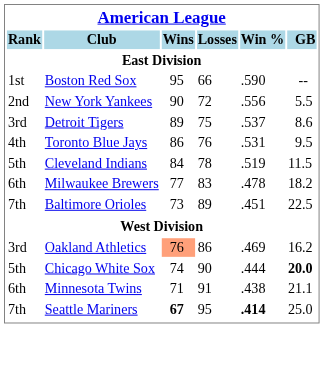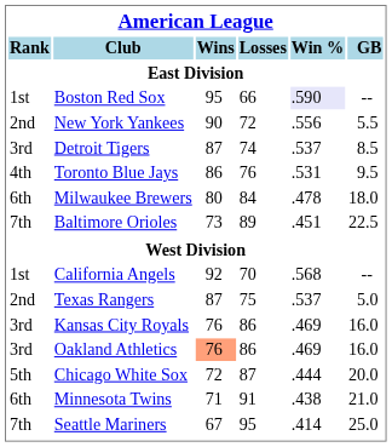 <table cellpadding="1" style="width:auto;font-size: 90%; border: 1px solid gray;">
 <tr align="center" style="font-size: larger;">
 <th colspan=6><a href='#'>American League</a></th>
 </tr>
 <tr style="background:lightblue;">
 <th>Rank</th>
 <th>Club</th>
 <th>Wins</th>
 <th>Losses</th>
 <th>Win %</th>
 <th>  GB</th>
 </tr>
 <tr align="center" style="vertical-align: middle;">
 <th colspan=6>East Division</th>
 </tr>
 <tr>
 <td>1st</td>
 <td><a href='#'>Boston Red Sox</a></td>
 <td>  95</td>
 <td>66</td>
-<td>.590</td>
+<td style="background: lavender;">.590</td>
 <td>   --</td>
 </tr>
 <tr>
 <td>2nd</td>
 <td><a href='#'>New York Yankees</a></td>
 <td>  90</td>
 <td>72</td>
 <td>.556</td>
 <td>  5.5</td>
 </tr>
 <tr>
 <td>3rd</td>
 <td><a href='#'>Detroit Tigers</a></td>
-<td>  89</td>
-<td>75</td>
+<td>  87</td>
+<td>74</td>
 <td>.537</td>
-<td>  8.6</td>
+<td>  8.5</td>
 </tr>
 <tr>
 <td>4th</td>
 <td><a href='#'>Toronto Blue Jays</a></td>
 <td>  86</td>
 <td>76</td>
 <td>.531</td>
 <td>  9.5</td>
 </tr>
 <tr>
-<td>5th</td>
-<td><a href='#'>Cleveland Indians</a></td>
-<td>  84</td>
-<td>78</td>
-<td>.519</td>
-<td>11.5</td>
-</tr>
-<tr>
 <td>6th</td>
 <td><a href='#'>Milwaukee Brewers</a></td>
-<td>  77</td>
-<td>83</td>
+<td>  80</td>
+<td>84</td>
 <td>.478</td>
-<td>18.2</td>
+<td>18.0</td>
 </tr>
 <tr>
 <td>7th</td>
 <td><a href='#'>Baltimore Orioles</a></td>
 <td>  73</td>
 <td>89</td>
 <td>.451</td>
 <td>22.5</td>
 </tr>
 <tr>
 </tr>
 <tr align="center" style="vertical-align: middle;">
 <th colspan=6>West Division</th>
 </tr>
 <tr>
+<td>1st</td>
+<td><a href='#'>California Angels</a></td>
+<td>  92</td>
+<td>70</td>
+<td>.568</td>
+<td>   --</td>
+</tr>
+<tr>
+<td>2nd</td>
+<td><a href='#'>Texas Rangers</a></td>
+<td>  87</td>
+<td>75</td>
+<td>.537</td>
+<td>  5.0</td>
+</tr>
+<tr>
+<td>3rd</td>
+<td><a href='#'>Kansas City Royals</a></td>
+<td>  76</td>
+<td>86</td>
+<td>.469</td>
+<td>16.0</td>
+</tr>
+<tr>
 <td>3rd</td>
 <td><a href='#'>Oakland Athletics</a></td>
 <td style="background: lightsalmon;">  76</td>
 <td>86</td>
 <td>.469</td>
-<td>16.2</td>
+<td>16.0</td>
 </tr>
 <tr>
 <td>5th</td>
 <td><a href='#'>Chicago White Sox</a></td>
-<td>  74</td>
-<td>90</td>
+<td>  72</td>
+<td>87</td>
 <td>.444</td>
-<td><strong>20.0</strong></td>
+<td>20.0</td>
 </tr>
 <tr>
 <td>6th</td>
 <td><a href='#'>Minnesota Twins</a></td>
 <td>  71</td>
 <td>91</td>
 <td>.438</td>
-<td>21.1</td>
+<td>21.0</td>
 </tr>
 <tr>
 <td>7th</td>
 <td><a href='#'>Seattle Mariners</a></td>
-<td><strong>  67</strong></td>
+<td>  67</td>
 <td>95</td>
-<td><strong>.414</strong></td>
+<td>.414</td>
 <td>25.0</td>
 </tr>
 <tr>
 </tr>
 </table>
